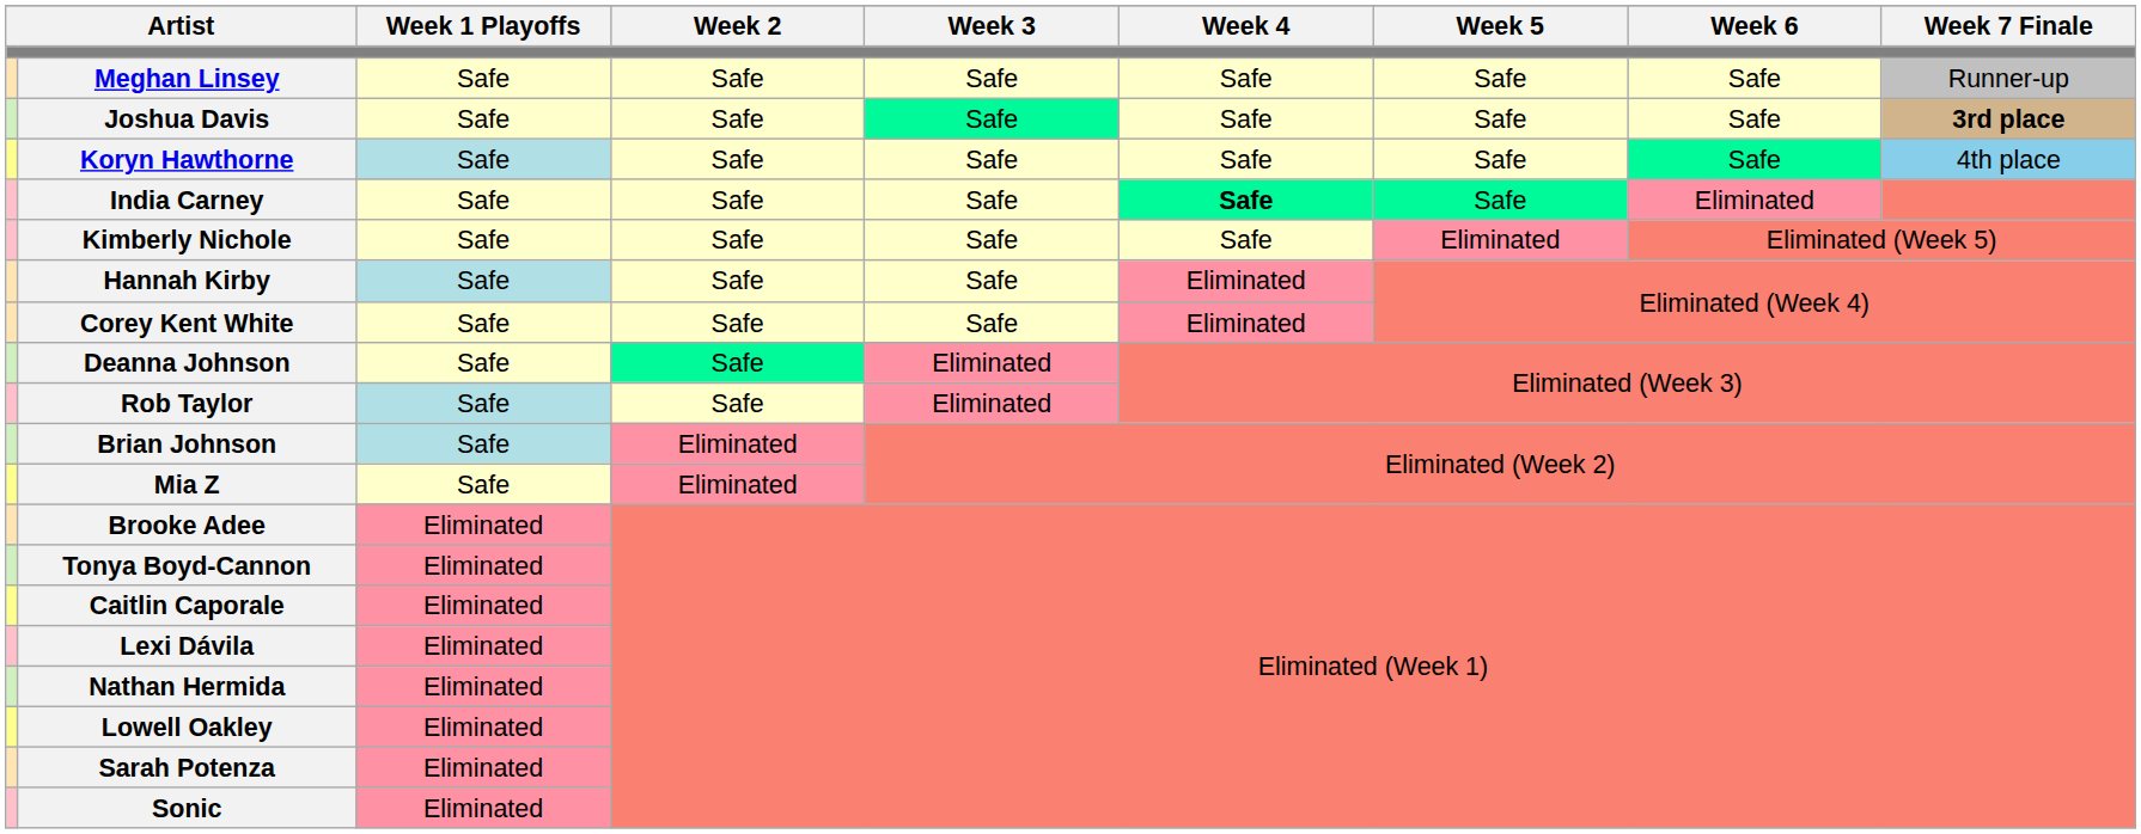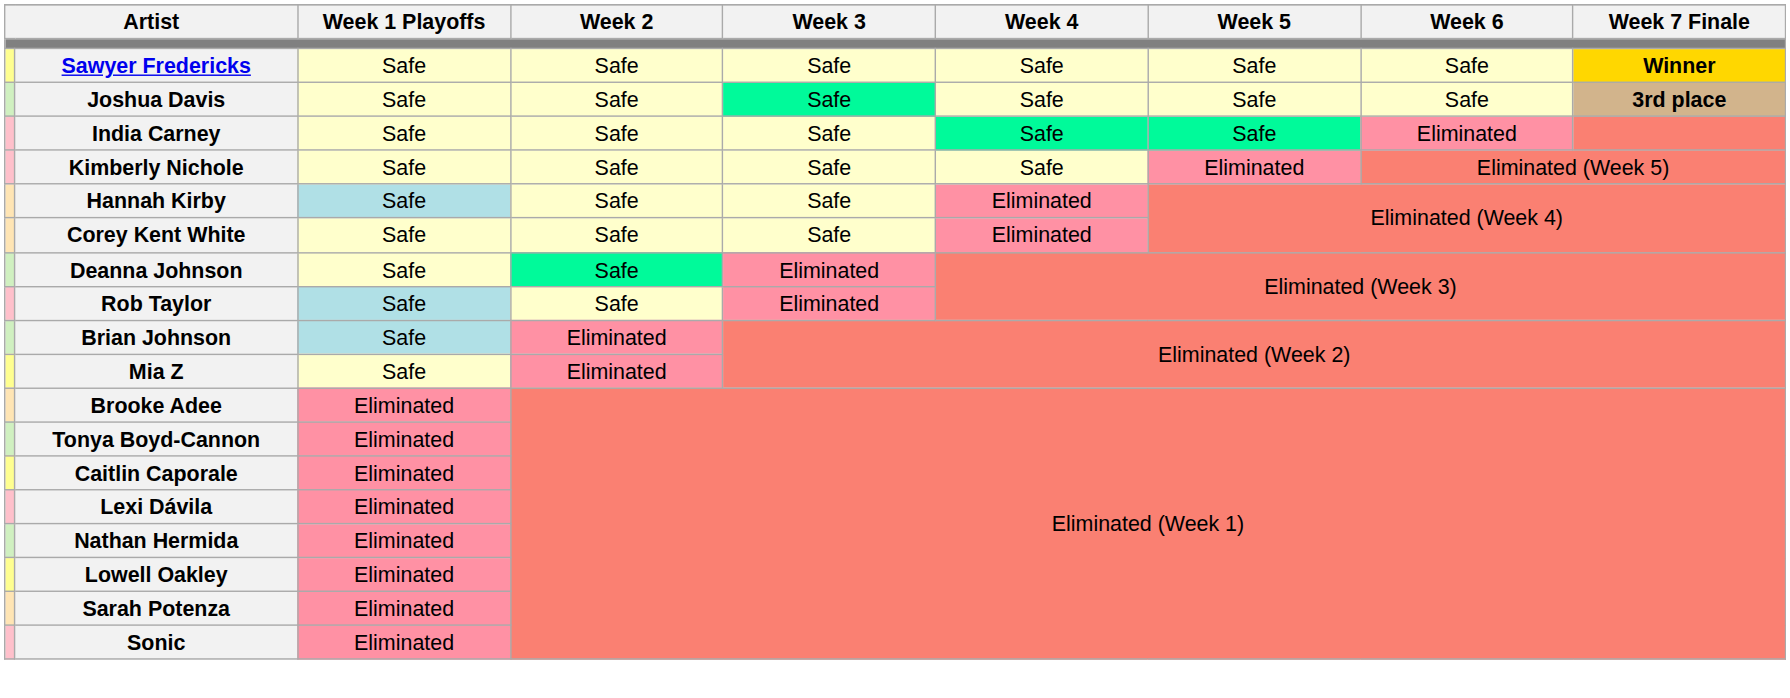 <table class="wikitable"  style="text-align:center; font-size:95%; width:100%;">
 <tr>
 </tr>
 <tr>
 <th colspan="2">Artist</th>
 <th style="width:12%;">Week 1 Playoffs</th>
 <th style="width:12%;">Week 2</th>
 <th style="width:12%;">Week 3</th>
 <th style="width:12%;">Week 4</th>
 <th style="width:12%;">Week 5</th>
 <th style="width:12%;">Week 6</th>
 <th style="width:12%;">Week 7 Finale</th>
 </tr>
 <tr>
 <th colspan="9" style="background:gray;"></th>
 </tr>
 <tr>
-<th style="background:#ffe5b4;"></th>
-<th><a href='#'>Meghan Linsey</a></th>
+<th style="background:#FFFF90;"></th>
+<th><a href='#'>Sawyer Fredericks</a></th>
 <td style="background:#ffc;">Safe</td>
 <td style="background:#ffc;">Safe</td>
 <td style="background:#ffc;">Safe</td>
 <td style="background:#ffc;">Safe</td>
 <td style="background:#ffc;">Safe</td>
 <td style="background:#ffc;">Safe</td>
-<td style="background:silver;">Runner-up</td>
+<th style="background:gold;">Winner</th>
 </tr>
 <tr>
 <th style="background:#d0f0c0;"></th>
 <th>Joshua Davis</th>
 <td style="background:#ffc;">Safe</td>
 <td style="background:#ffc;">Safe</td>
 <td style="background:#00FA9A;">Safe</td>
 <td style="background:#ffc;">Safe</td>
 <td style="background:#ffc;">Safe</td>
 <td style="background:#ffc;">Safe</td>
 <td style="background:tan;"><strong>3rd place</strong></td>
 </tr>
 <tr>
-<th style="background:#FFFF90;"></th>
-<th><a href='#'>Koryn Hawthorne</a></th>
-<td style="background:#B0E0E6;">Safe</td>
-<td style="background:#ffc;">Safe</td>
-<td style="background:#ffc;">Safe</td>
-<td style="background:#ffc;">Safe</td>
-<td style="background:#ffc;">Safe</td>
-<td style="background:#00FA9A;">Safe</td>
-<td style="background:#87ceeb;">4th place</td>
-</tr>
-<tr>
 <th style="background:pink;"></th>
 <th>India Carney</th>
 <td style="background:#ffc;">Safe</td>
 <td style="background:#ffc;">Safe</td>
 <td style="background:#ffc;">Safe</td>
-<td style="background:#00FA9A;"><strong>Safe</strong></td>
+<td style="background:#00FA9A;">Safe</td>
 <td style="background:#00FA9A;">Safe</td>
 <td style="background:#FF91A4;">Eliminated</td>
 <td style="background:salmon;"></td>
 </tr>
 <tr>
 <th style="background:pink;"></th>
 <th>Kimberly Nichole</th>
 <td style="background:#ffc;">Safe</td>
 <td style="background:#ffc;">Safe</td>
 <td style="background:#ffc;">Safe</td>
 <td style="background:#ffc;">Safe</td>
 <td style="background:#FF91A4;">Eliminated</td>
 <td colspan="2" style="background:salmon;">Eliminated (Week 5)</td>
 </tr>
 <tr>
 <th style="background:#ffe5b4;"></th>
 <th style="width:16%;">Hannah Kirby</th>
 <td style="background:#B0E0E6;">Safe</td>
 <td style="background:#ffc;">Safe</td>
 <td style="background:#ffc;">Safe</td>
 <td style="background:#FF91A4;">Eliminated</td>
 <td rowspan="2" colspan="3" style="background:salmon;">Eliminated (Week 4)</td>
 </tr>
 <tr>
 <th style="background:#ffe5b4;"></th>
 <th style="width:16%;">Corey Kent White</th>
 <td style="background:#ffc;">Safe</td>
 <td style="background:#ffc;">Safe</td>
 <td style="background:#ffc;">Safe</td>
 <td style="background:#FF91A4;">Eliminated</td>
 </tr>
 <tr>
 <th style="background:#d0f0c0;"></th>
 <th>Deanna Johnson</th>
 <td style="background:#ffc;">Safe</td>
 <td style="background:#00FA9A;">Safe</td>
 <td style="background:#FF91A4;">Eliminated</td>
 <td rowspan="2" colspan="4" style="background:salmon;">Eliminated (Week 3)</td>
 </tr>
 <tr>
 <th style="background:pink;"></th>
 <th style="width:16%;">Rob Taylor</th>
 <td style="background:#B0E0E6;">Safe</td>
 <td style="background:#ffc;">Safe</td>
 <td style="background:#FF91A4;">Eliminated</td>
 </tr>
 <tr>
 <th style="background:#d0f0c0;"></th>
 <th>Brian Johnson</th>
 <td style="background:#B0E0E6;">Safe</td>
 <td style="background:#FF91A4;">Eliminated</td>
 <td rowspan="2" colspan="5" style="background:salmon;">Eliminated (Week 2)</td>
 </tr>
 <tr>
 <th style="background:#FFFF90;"></th>
 <th style="width:16%;">Mia Z</th>
 <td style="background:#ffc;">Safe</td>
 <td style="background:#FF91A4;">Eliminated</td>
 </tr>
 <tr>
 <th style="background:#ffe5b4;"></th>
 <th>Brooke Adee</th>
 <td style="background:#FF91A4;">Eliminated</td>
 <td rowspan="8" colspan="6" style="background:salmon;">Eliminated (Week 1)</td>
 </tr>
 <tr>
 <th style="background:#d0f0c0;"></th>
 <th style="width:16%;">Tonya Boyd-Cannon</th>
 <td style="background:#FF91A4;">Eliminated</td>
 </tr>
 <tr>
 <td style="background:#FFFF90;"></td>
 <th>Caitlin Caporale</th>
 <td style="background:#FF91A4;">Eliminated</td>
 </tr>
 <tr>
 <th style="background:pink;"></th>
 <th>Lexi Dávila</th>
 <td style="background:#FF91A4;">Eliminated</td>
 </tr>
 <tr>
 <th style="background:#d0f0c0;"></th>
 <th style="width:16%;">Nathan Hermida</th>
 <td style="background:#FF91A4;">Eliminated</td>
 </tr>
 <tr>
 <th style="background:#FFFF90;"></th>
 <th>Lowell Oakley</th>
 <td style="background:#FF91A4;">Eliminated</td>
 </tr>
 <tr>
 <th style="background:#ffe5b4;"></th>
 <th style="width:16%;">Sarah Potenza</th>
 <td style="background:#FF91A4;">Eliminated</td>
 </tr>
 <tr>
 <th style="background:pink;"></th>
 <th style="width:16%;">Sonic</th>
 <td style="background:#FF91A4;">Eliminated</td>
 </tr>
 </table>
